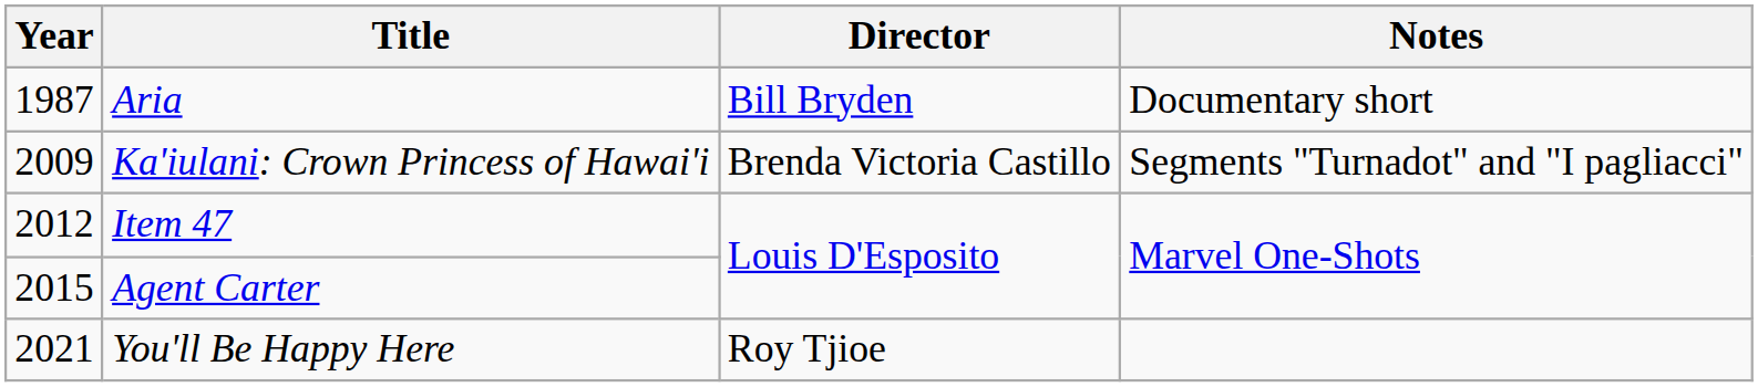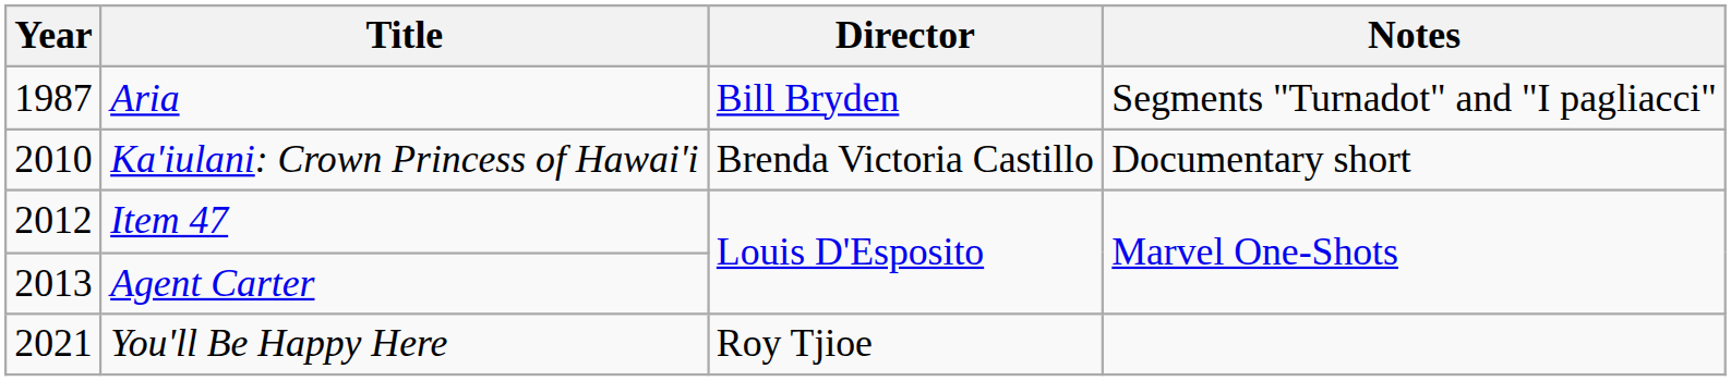 <table class="wikitable">
 <tr>
 <th>Year</th>
 <th>Title</th>
 <th>Director</th>
 <th>Notes</th>
 </tr>
 <tr>
 <td>1987</td>
 <td><em><a href='#'>Aria</a></em></td>
 <td><a href='#'>Bill Bryden</a></td>
-<td>Documentary short</td>
+<td>Segments "Turnadot" and "I pagliacci"</td>
 </tr>
 <tr>
-<td>2009</td>
+<td>2010</td>
 <td><em><a href='#'>Ka'iulani</a>: Crown Princess of Hawai'i</em></td>
 <td>Brenda Victoria Castillo</td>
-<td>Segments "Turnadot" and "I pagliacci"</td>
+<td>Documentary short</td>
 </tr>
 <tr>
 <td>2012</td>
 <td><em><a href='#'>Item 47</a></em></td>
 <td rowspan=2><a href='#'>Louis D'Esposito</a></td>
 <td rowspan=2><a href='#'>Marvel One-Shots</a></td>
 </tr>
 <tr>
-<td>2015</td>
+<td>2013</td>
 <td><em><a href='#'>Agent Carter</a></em></td>
 </tr>
 <tr>
 <td>2021</td>
 <td><em>You'll Be Happy Here</em></td>
 <td>Roy Tjioe</td>
 <td></td>
 </tr>
 </table>
